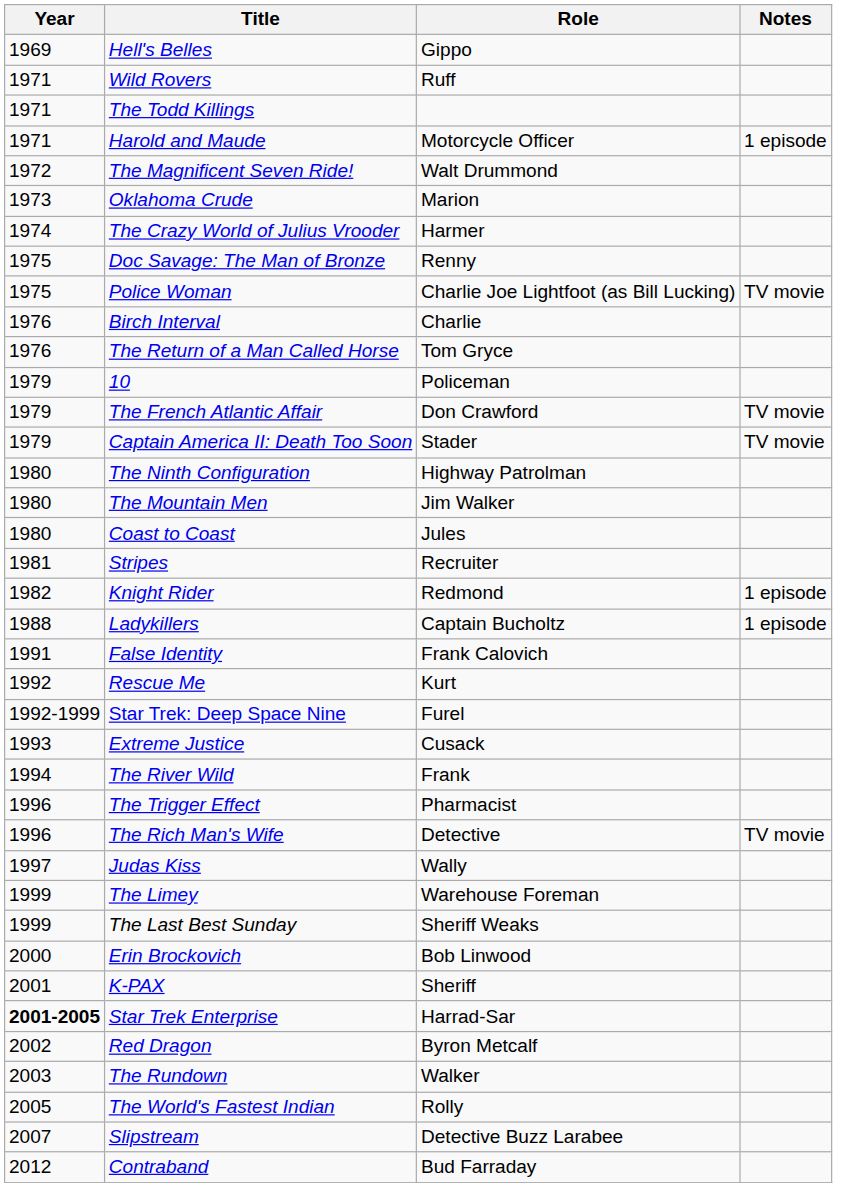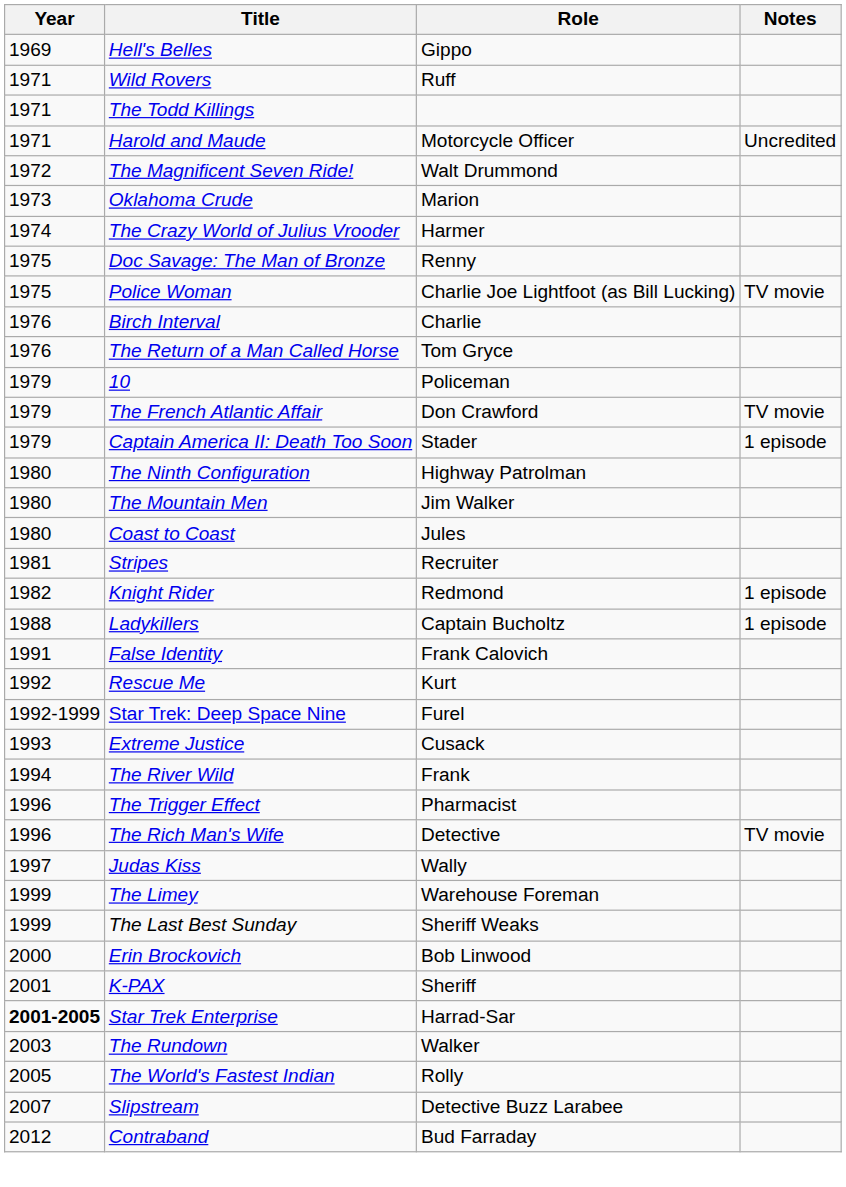 <table class="wikitable">
 <tr>
 <th>Year</th>
 <th>Title</th>
 <th>Role</th>
 <th>Notes</th>
 </tr>
 <tr>
 <td>1969</td>
 <td><em><a href='#'>Hell's Belles</a></em></td>
 <td>Gippo</td>
 <td></td>
 </tr>
 <tr>
 <td>1971</td>
 <td><em><a href='#'>Wild Rovers</a></em></td>
 <td>Ruff</td>
 <td></td>
 </tr>
 <tr>
 <td>1971</td>
 <td><em><a href='#'>The Todd Killings</a></em></td>
 <td></td>
 <td></td>
 </tr>
 <tr>
 <td>1971</td>
 <td><em><a href='#'>Harold and Maude</a></em></td>
 <td>Motorcycle Officer</td>
-<td>1 episode</td>
+<td>Uncredited</td>
 </tr>
 <tr>
 <td>1972</td>
 <td><em><a href='#'>The Magnificent Seven Ride!</a></em></td>
 <td>Walt Drummond</td>
 <td></td>
 </tr>
 <tr>
 <td>1973</td>
 <td><em><a href='#'>Oklahoma Crude</a></em></td>
 <td>Marion</td>
 <td></td>
 </tr>
 <tr>
 <td>1974</td>
 <td><em><a href='#'>The Crazy World of Julius Vrooder</a></em></td>
 <td>Harmer</td>
 <td></td>
 </tr>
 <tr>
 <td>1975</td>
 <td><em><a href='#'>Doc Savage: The Man of Bronze</a></em></td>
 <td>Renny</td>
 <td></td>
 </tr>
 <tr>
 <td>1975</td>
 <td><em><a href='#'>Police Woman</a></em></td>
 <td>Charlie Joe Lightfoot (as Bill Lucking)</td>
 <td>TV movie</td>
 </tr>
 <tr>
 <td>1976</td>
 <td><em><a href='#'>Birch Interval</a></em></td>
 <td>Charlie</td>
 <td></td>
 </tr>
 <tr>
 <td>1976</td>
 <td><em><a href='#'>The Return of a Man Called Horse</a></em></td>
 <td>Tom Gryce</td>
 <td></td>
 </tr>
 <tr>
 <td>1979</td>
 <td><em><a href='#'>10</a></em></td>
 <td>Policeman</td>
 <td></td>
 </tr>
 <tr>
 <td>1979</td>
 <td><em><a href='#'>The French Atlantic Affair</a></em></td>
 <td>Don Crawford</td>
 <td>TV movie</td>
 </tr>
 <tr>
 <td>1979</td>
 <td><em><a href='#'>Captain America II: Death Too Soon</a></em></td>
 <td>Stader</td>
-<td>TV movie</td>
+<td>1 episode</td>
 </tr>
 <tr>
 <td>1980</td>
 <td><em><a href='#'>The Ninth Configuration</a></em></td>
 <td>Highway Patrolman</td>
 <td></td>
 </tr>
 <tr>
 <td>1980</td>
 <td><em><a href='#'>The Mountain Men</a></em></td>
 <td>Jim Walker</td>
 <td></td>
 </tr>
 <tr>
 <td>1980</td>
 <td><em><a href='#'>Coast to Coast</a></em></td>
 <td>Jules</td>
 <td></td>
 </tr>
 <tr>
 <td>1981</td>
 <td><em><a href='#'>Stripes</a></em></td>
 <td>Recruiter</td>
 <td></td>
 </tr>
 <tr>
 <td>1982</td>
 <td><em><a href='#'>Knight Rider</a></em></td>
 <td>Redmond</td>
 <td>1 episode</td>
 </tr>
 <tr>
 <td>1988</td>
 <td><em><a href='#'>Ladykillers</a></em></td>
 <td>Captain Bucholtz</td>
 <td>1 episode</td>
 </tr>
 <tr>
 <td>1991</td>
 <td><em><a href='#'>False Identity</a></em></td>
 <td>Frank Calovich</td>
 <td></td>
 </tr>
 <tr>
 <td>1992</td>
 <td><em><a href='#'>Rescue Me</a></em></td>
 <td>Kurt</td>
 <td></td>
 </tr>
 <tr>
 <td>1992-1999</td>
 <td><a href='#'>Star Trek: Deep Space Nine</a></td>
 <td>Furel</td>
 <td></td>
 </tr>
 <tr>
 <td>1993</td>
 <td><em><a href='#'>Extreme Justice</a></em></td>
 <td>Cusack</td>
 <td></td>
 </tr>
 <tr>
 <td>1994</td>
 <td><em><a href='#'>The River Wild</a></em></td>
 <td>Frank</td>
 <td></td>
 </tr>
 <tr>
 <td>1996</td>
 <td><em><a href='#'>The Trigger Effect</a></em></td>
 <td>Pharmacist</td>
 <td></td>
 </tr>
 <tr>
 <td>1996</td>
 <td><em><a href='#'>The Rich Man's Wife</a></em></td>
 <td>Detective</td>
 <td>TV movie</td>
 </tr>
 <tr>
 <td>1997</td>
 <td><em><a href='#'>Judas Kiss</a></em></td>
 <td>Wally</td>
 <td></td>
 </tr>
 <tr>
 <td>1999</td>
 <td><em><a href='#'>The Limey</a></em></td>
 <td>Warehouse Foreman</td>
 <td></td>
 </tr>
 <tr>
 <td>1999</td>
 <td><em>The Last Best Sunday</em></td>
 <td>Sheriff Weaks</td>
 <td></td>
 </tr>
 <tr>
 <td>2000</td>
 <td><em><a href='#'>Erin Brockovich</a></em></td>
 <td>Bob Linwood</td>
 <td></td>
 </tr>
 <tr>
 <td>2001</td>
 <td><em><a href='#'>K-PAX</a></em></td>
 <td>Sheriff</td>
 <td></td>
 </tr>
 <tr>
 <td><strong>2001-2005</strong></td>
 <td><em><a href='#'>Star Trek Enterprise</a></em></td>
 <td>Harrad-Sar</td>
 <td></td>
 </tr>
 <tr>
-<td>2002</td>
-<td><em><a href='#'>Red Dragon</a></em></td>
-<td>Byron Metcalf</td>
-<td></td>
-</tr>
-<tr>
 <td>2003</td>
 <td><em><a href='#'>The Rundown</a></em></td>
 <td>Walker</td>
 <td></td>
 </tr>
 <tr>
 <td>2005</td>
 <td><em><a href='#'>The World's Fastest Indian</a></em></td>
 <td>Rolly</td>
 <td></td>
 </tr>
 <tr>
 <td>2007</td>
 <td><em><a href='#'>Slipstream</a></em></td>
 <td>Detective Buzz Larabee</td>
 <td></td>
 </tr>
 <tr>
 <td>2012</td>
 <td><em><a href='#'>Contraband</a></em></td>
 <td>Bud Farraday</td>
 <td></td>
 </tr>
 </table>
